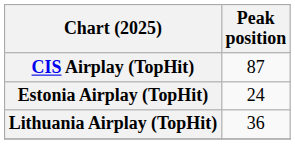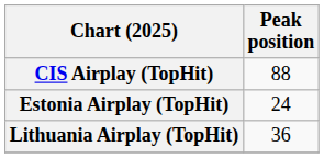 <table class="wikitable sortable plainrowheaders" style="text-align:center">
 <tr>
 <th scope="col">Chart (2025)</th>
 <th scope="col">Peak<br>position</th>
 </tr>
 <tr>
 <th scope="row"><a href='#'>CIS</a> Airplay (TopHit)</th>
-<td>87</td>
+<td>88</td>
 </tr>
 <tr>
 <th scope="row">Estonia Airplay (TopHit)</th>
 <td>24</td>
 </tr>
 <tr>
 <th scope="row">Lithuania Airplay (TopHit)</th>
 <td>36</td>
 </tr>
 <tr>
 </tr>
 </table>
